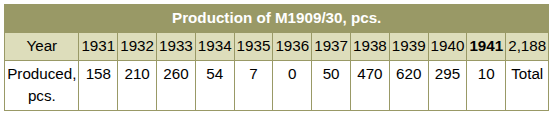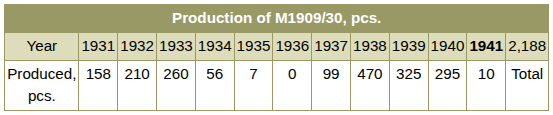 <table border=0 cellspacing=0 cellpadding=2 style="margin:0 0 .5em 1em; width:60%; background:#fff; border-collapse:collapse; border:1px solid #996; line-height:1.5; font-size:95%">
 <tr style="vertical-align:top; text-align:center; border:1px solid #996; background-color:#996; color:#fff; font-weight:bold;">
 <td colspan="13">Production of M1909/30, pcs.</td>
 </tr>
 <tr style="vertical-align:top; border:1px solid #996; background-color:#ddb; text-align:center;">
 <td style="border:1px solid #996">Year</td>
 <td style="border:1px solid #996">1931</td>
 <td style="border:1px solid #996">1932</td>
 <td style="border:1px solid #996">1933</td>
 <td style="border:1px solid #996">1934</td>
 <td style="border:1px solid #996">1935</td>
 <td style="border:1px solid #996">1936</td>
 <td style="border:1px solid #996">1937</td>
 <td style="border:1px solid #996">1938</td>
 <td style="border:1px solid #996">1939</td>
 <td style="border:1px solid #996">1940</td>
 <td style="border:1px solid #996"><strong>1941</strong></td>
 <td style="border:1px solid #996">2,188</td>
 </tr>
 <tr style="vertical-align:top; text-align:center;">
 <td style="border:1px solid #996">Produced, pcs.</td>
 <td style="border:1px solid #996">158</td>
 <td style="border:1px solid #996">210</td>
 <td style="border:1px solid #996">260</td>
-<td style="border:1px solid #996">54</td>
+<td style="border:1px solid #996">56</td>
 <td style="border:1px solid #996">7</td>
 <td style="border:1px solid #996">0</td>
-<td style="border:1px solid #996">50</td>
+<td style="border:1px solid #996">99</td>
 <td style="border:1px solid #996">470</td>
-<td style="border:1px solid #996">620</td>
+<td style="border:1px solid #996">325</td>
 <td style="border:1px solid #996">295</td>
 <td style="border:1px solid #996">10</td>
 <td style="border:1px solid #996">Total</td>
 </tr>
 </table>
